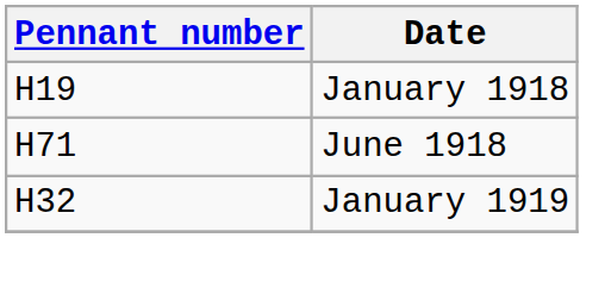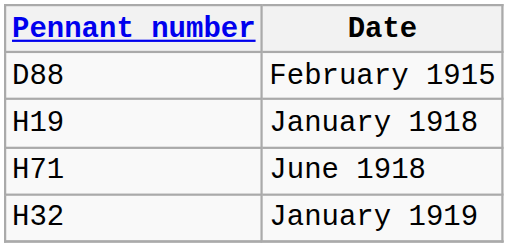 <table class="wikitable" style="text-align:left">
 <tr>
 <th scope="col"><a href='#'>Pennant number</a></th>
 <th>Date</th>
+</tr>
+<tr>
+<td scope="row">D88</td>
+<td>February 1915</td>
 </tr>
 <tr>
 <td scope="row">H19</td>
 <td>January 1918</td>
 </tr>
 <tr>
 <td scope="row">H71</td>
 <td>June 1918</td>
 </tr>
 <tr>
 <td scope="row">H32</td>
 <td>January 1919</td>
 </tr>
 <tr>
 </tr>
 </table>
